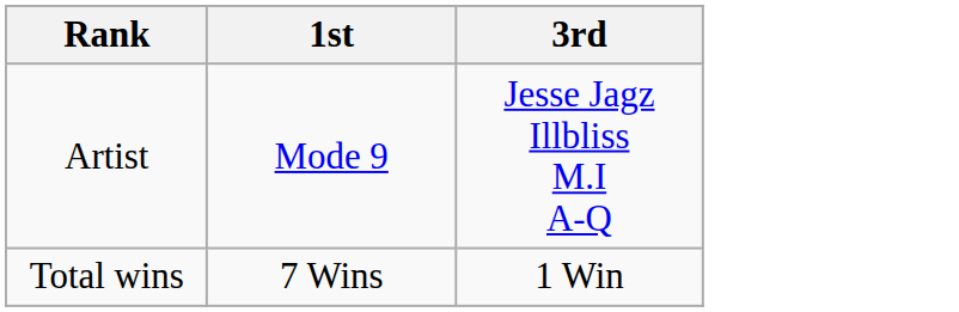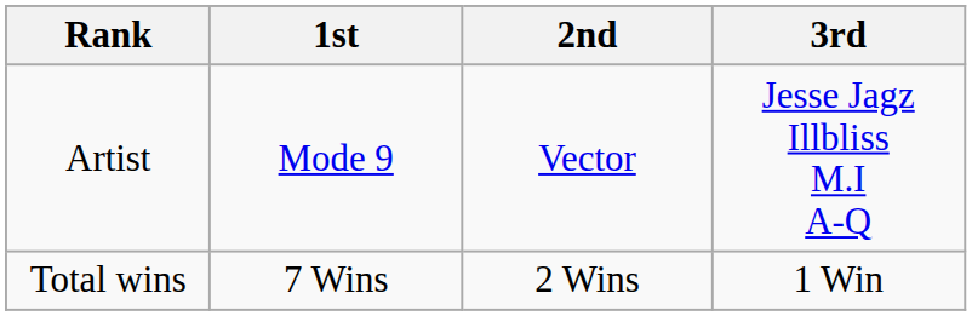 <table class="wikitable">
 <tr>
 <th style="width: 80px;">Rank</th>
 <th style="width:100px;">1st</th>
+<th style="width:100px;">2nd</th>
 <th style="width:100px;">3rd</th>
 </tr>
 <tr align=center>
 <td>Artist</td>
 <td><a href='#'>Mode 9</a></td>
+<td><a href='#'>Vector</a></td>
 <td><a href='#'>Jesse Jagz</a><br><a href='#'>Illbliss</a><br><a href='#'>M.I</a><br><a href='#'>A-Q</a></td>
 </tr>
 <tr align=center>
 <td>Total wins</td>
 <td>7 Wins</td>
+<td>2 Wins</td>
 <td>1 Win</td>
 </tr>
 </table>
